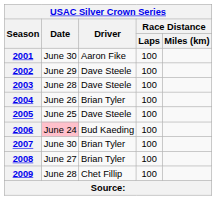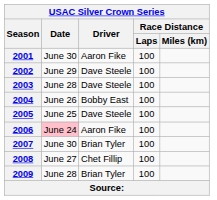 <table class="wikitable" style="font-size: 95%;">
 <tr>
 <th colspan="5"><a href='#'>USAC Silver Crown Series</a></th>
 </tr>
 <tr>
 <th rowspan="2">Season</th>
 <th rowspan="2">Date</th>
 <th rowspan="2">Driver</th>
 <th colspan="2">Race Distance</th>
 </tr>
 <tr>
 <th>Laps</th>
 <th>Miles (km)</th>
 </tr>
 <tr>
 <th><a href='#'>2001</a></th>
 <td>June 30</td>
 <td>Aaron Fike</td>
 <td align="center">100</td>
 <td align="center"></td>
 </tr>
 <tr>
 <th><a href='#'>2002</a></th>
 <td>June 29</td>
 <td>Dave Steele</td>
 <td align="center">100</td>
 <td align="center"></td>
 </tr>
 <tr>
 <th><a href='#'>2003</a></th>
 <td>June 28</td>
 <td>Dave Steele</td>
 <td align="center">100</td>
 <td align="center"></td>
 </tr>
 <tr>
 <th><a href='#'>2004</a></th>
 <td>June 26</td>
-<td>Brian Tyler</td>
+<td>Bobby East</td>
 <td align="center">100</td>
 <td align="center"></td>
 </tr>
 <tr>
 <th><a href='#'>2005</a></th>
 <td>June 25</td>
 <td>Dave Steele</td>
 <td align="center">100</td>
 <td align="center"></td>
 </tr>
 <tr>
 <th><a href='#'>2006</a></th>
 <td style="background: pink;">June 24</td>
-<td>Bud Kaeding</td>
+<td>Aaron Fike</td>
 <td align="center">100</td>
 <td align="center"></td>
 </tr>
 <tr>
 <th><a href='#'>2007</a></th>
 <td>June 30</td>
 <td>Brian Tyler</td>
 <td align="center">100</td>
 <td align="center"></td>
 </tr>
 <tr>
 <th><a href='#'>2008</a></th>
 <td>June 27</td>
-<td>Brian Tyler</td>
+<td>Chet Fillip</td>
 <td align="center">100</td>
 <td align="center"></td>
 </tr>
 <tr>
 <th><a href='#'>2009</a></th>
 <td>June 28</td>
-<td>Chet Fillip</td>
+<td>Brian Tyler</td>
 <td align="center">100</td>
 <td align="center"></td>
 </tr>
 <tr>
 <th colspan="5">Source:</th>
 </tr>
 </table>
